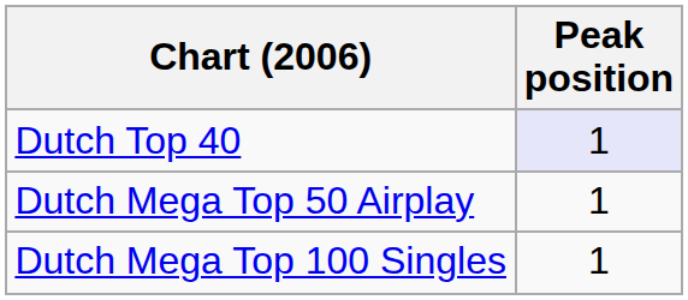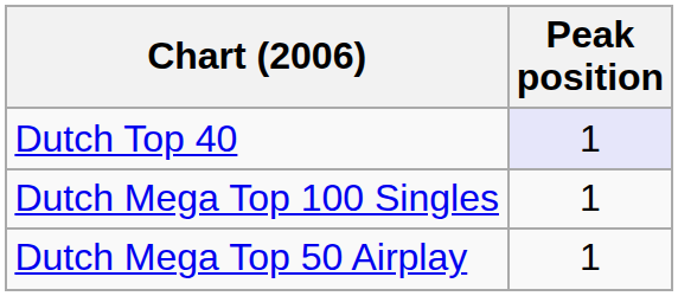 <table class="wikitable">
 <tr>
 <th>Chart (2006)</th>
 <th>Peak<br>position</th>
 </tr>
 <tr>
 <td><a href='#'>Dutch Top 40</a></td>
 <td align="center" style="background: lavender;">1</td>
 </tr>
 <tr>
-<td><a href='#'>Dutch Mega Top 50 Airplay</a></td>
+<td><a href='#'>Dutch Mega Top 100 Singles</a></td>
 <td align="center">1</td>
 </tr>
 <tr>
-<td><a href='#'>Dutch Mega Top 100 Singles</a></td>
+<td><a href='#'>Dutch Mega Top 50 Airplay</a></td>
 <td align="center">1</td>
 </tr>
 <tr>
 </tr>
 </table>
